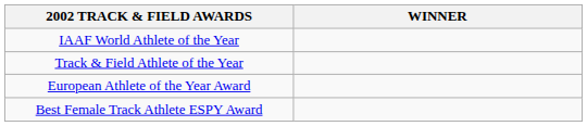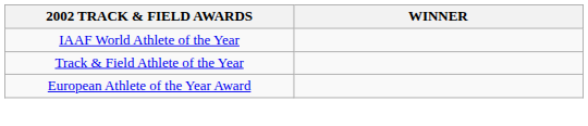 <table class="wikitable" style="border-collapse: collapse; font-size: 90%;">
 <tr>
 <th align="center" style="width: 20em">2002 TRACK & FIELD AWARDS</th>
 <th align="center" style="width: 20em">WINNER</th>
 </tr>
 <tr>
 <td align="center"><a href='#'>IAAF World Athlete of the Year</a></td>
 <td></td>
 </tr>
 <tr>
 <td align="center"><a href='#'>Track & Field Athlete of the Year</a></td>
 <td></td>
 </tr>
 <tr>
 <td align="center"><a href='#'>European Athlete of the Year Award</a></td>
 <td></td>
 </tr>
-<tr>
-<td align="center"><a href='#'>Best Female Track Athlete ESPY Award</a></td>
-<td></td>
-</tr>
 </table>
